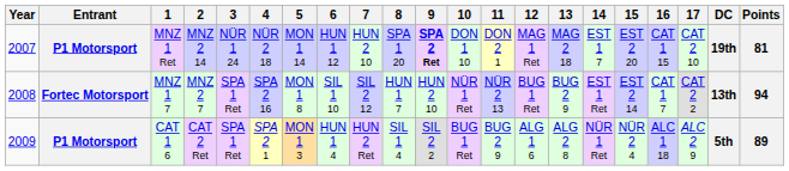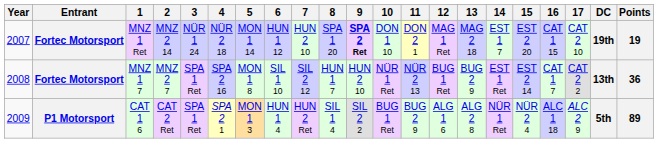 <table class="wikitable" style="text-align:center; font-size:85%">
 <tr>
 <th>Year</th>
 <th>Entrant</th>
 <th>1</th>
 <th>2</th>
 <th>3</th>
 <th>4</th>
 <th>5</th>
 <th>6</th>
 <th>7</th>
 <th>8</th>
 <th>9</th>
 <th>10</th>
 <th>11</th>
 <th>12</th>
 <th>13</th>
 <th>14</th>
 <th>15</th>
 <th>16</th>
 <th>17</th>
 <th>DC</th>
 <th>Points</th>
 </tr>
 <tr>
 <td><a href='#'>2007</a></td>
-<th nowrap><a href='#'>P1 Motorsport</a></th>
+<th nowrap><a href='#'>Fortec Motorsport</a></th>
 <td style="background:#EFCFFF;"><a href='#'>MNZ<br>1</a><br><small>Ret</small></td>
 <td style="background:#CFCFFF;"><a href='#'>MNZ<br>2</a><br><small>14</small></td>
 <td style="background:#CFCFFF;"><a href='#'>NÜR<br>1</a><br><small>24</small></td>
 <td style="background:#CFCFFF;"><a href='#'>NÜR<br>2</a><br><small>18</small></td>
 <td style="background:#CFCFFF;"><a href='#'>MON<br>1</a><br><small>14</small></td>
 <td style="background:#CFCFFF;"><a href='#'>HUN<br>1</a><br><small>12</small></td>
 <td style="background:#dfffdf;"><a href='#'>HUN<br>2</a><br><small>10</small></td>
 <td style="background:#CFCFFF;"><a href='#'>SPA<br>1</a><br><small>20</small></td>
 <td style="background:#EFCFFF;"><strong><a href='#'>SPA<br>2</a><br><small>Ret</small></strong></td>
 <td style="background:#dfffdf;"><a href='#'>DON<br>1</a><br><small>10</small></td>
 <td style="background:#ffffbf;"><a href='#'>DON<br>2</a><br><small>1</small></td>
 <td style="background:#EFCFFF;"><a href='#'>MAG<br>1</a><br><small>Ret</small></td>
 <td style="background:#CFCFFF;"><a href='#'>MAG<br>2</a><br><small>18</small></td>
 <td style="background:#dfffdf;"><a href='#'>EST<br>1</a><br><small>7</small></td>
 <td style="background:#CFCFFF;"><a href='#'>EST<br>2</a><br><small>20</small></td>
 <td style="background:#CFCFFF;"><a href='#'>CAT<br>1</a><br><small>15</small></td>
 <td style="background:#dfffdf;"><a href='#'>CAT<br>2</a><br><small>10</small></td>
 <th>19th</th>
-<th>81</th>
+<th>19</th>
 </tr>
 <tr>
 <td><a href='#'>2008</a></td>
 <th nowrap><a href='#'>Fortec Motorsport</a></th>
 <td style="background:#dfffdf;"><a href='#'>MNZ<br>1</a><br><small>7</small></td>
 <td style="background:#dfffdf;"><a href='#'>MNZ<br>2</a><br><small>7</small></td>
 <td style="background:#EFCFFF;"><a href='#'>SPA<br>1</a><br><small>Ret</small></td>
 <td style="background:#CFCFFF;"><a href='#'>SPA<br>2</a><br><small>16</small></td>
 <td style="background:#dfffdf;"><a href='#'>MON<br>1</a><br><small>8</small></td>
 <td style="background:#dfffdf;"><a href='#'>SIL<br>1</a><br><small>10</small></td>
 <td style="background:#CFCFFF;"><a href='#'>SIL<br>2</a><br><small>12</small></td>
 <td style="background:#dfffdf;"><a href='#'>HUN<br>1</a><br><small>7</small></td>
 <td style="background:#dfffdf;"><a href='#'>HUN<br>2</a><br><small>10</small></td>
 <td style="background:#EFCFFF;"><a href='#'>NÜR<br>1</a><br><small>Ret</small></td>
 <td style="background:#CFCFFF;"><a href='#'>NÜR<br>2</a><br><small>13</small></td>
 <td style="background:#EFCFFF;"><a href='#'>BUG<br>1</a><br><small>Ret</small></td>
 <td style="background:#dfffdf;"><a href='#'>BUG<br>2</a><br><small>9</small></td>
 <td style="background:#EFCFFF;"><a href='#'>EST<br>1</a><br><small>Ret</small></td>
 <td style="background:#CFCFFF;"><a href='#'>EST<br>2</a><br><small>14</small></td>
 <td style="background:#dfffdf;"><a href='#'>CAT<br>1</a><br><small>7</small></td>
 <td style="background:#dfdfdf;"><a href='#'>CAT<br>2</a><br><small>2</small></td>
 <th>13th</th>
-<th>94</th>
+<th>36</th>
 </tr>
 <tr>
 <td><a href='#'>2009</a></td>
 <th nowrap><a href='#'>P1 Motorsport</a></th>
 <td style="background:#dfffdf;"><a href='#'>CAT<br>1</a><br><small>6</small></td>
 <td style="background:#EFCFFF;"><a href='#'>CAT<br>2</a><br><small>Ret</small></td>
 <td style="background:#EFCFFF;"><a href='#'>SPA<br>1</a><br><small>Ret</small></td>
 <td style="background:#ffffbf;"><em><a href='#'>SPA<br>2</a></em><br><small>1</small></td>
 <td style="background:#ffdf9f;"><a href='#'>MON<br>1</a><br><small>3</small></td>
 <td style="background:#dfffdf;"><a href='#'>HUN<br>1</a><br><small>4</small></td>
 <td style="background:#EFCFFF;"><a href='#'>HUN<br>2</a><br><small>Ret</small></td>
 <td style="background:#dfffdf;"><a href='#'>SIL<br>1</a><br><small>4</small></td>
 <td style="background:#dfdfdf;"><a href='#'>SIL<br>2</a><br><small>2</small></td>
 <td style="background:#EFCFFF;"><a href='#'>BUG<br>1</a><br><small>Ret</small></td>
 <td style="background:#dfffdf;"><a href='#'>BUG<br>2</a><br><small>9</small></td>
 <td style="background:#dfffdf;"><a href='#'>ALG<br>1</a><br><small>6</small></td>
 <td style="background:#dfffdf;"><a href='#'>ALG<br>2</a><br><small>8</small></td>
 <td style="background:#EFCFFF;"><a href='#'>NÜR<br>1</a><br><small>Ret</small></td>
 <td style="background:#dfffdf;"><a href='#'>NÜR<br>2</a><br><small>4</small></td>
 <td style="background:#CFCFFF;"><a href='#'>ALC<br>1</a><br><small>18</small></td>
 <td style="background:#dfffdf;"><em><a href='#'>ALC<br>2</a></em><br><small>9</small></td>
 <th>5th</th>
 <th>89</th>
 </tr>
 </table>
